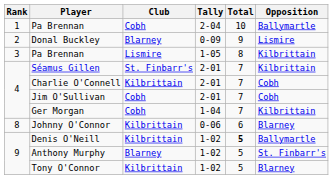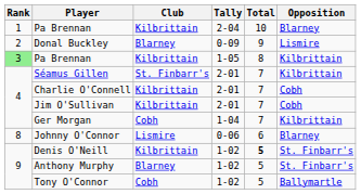 <table class="wikitable">
 <tr>
 <th>Rank</th>
 <th>Player</th>
 <th>Club</th>
 <th>Tally</th>
 <th>Total</th>
 <th>Opposition</th>
 </tr>
 <tr>
 <td rowspan="1" style="text-align:center;">1</td>
 <td>Pa Brennan</td>
-<td><a href='#'>Cobh</a></td>
+<td><a href='#'>Kilbrittain</a></td>
 <td align=center>2-04</td>
 <td align=center>10</td>
-<td><a href='#'>Ballymartle</a></td>
+<td><a href='#'>Blarney</a></td>
 </tr>
 <tr>
 <td rowspan="1" style="text-align:center;">2</td>
 <td>Donal Buckley</td>
 <td><a href='#'>Blarney</a></td>
 <td align=center>0-09</td>
 <td align=center>9</td>
 <td><a href='#'>Lismire</a></td>
 </tr>
 <tr>
-<td rowspan="1" style="text-align:center;">3</td>
+<td rowspan="1" style="background: lightgreen; text-align:center;">3</td>
 <td>Pa Brennan</td>
-<td><a href='#'>Lismire</a></td>
+<td><a href='#'>Kilbrittain</a></td>
 <td align=center>1-05</td>
 <td align=center>8</td>
 <td><a href='#'>Kilbrittain</a></td>
 </tr>
 <tr>
 <td rowspan="4" style="text-align:center;">4</td>
 <td><a href='#'>Séamus Gillen</a></td>
 <td><a href='#'>St. Finbarr's</a></td>
 <td align=center>2-01</td>
 <td align=center>7</td>
 <td><a href='#'>Kilbrittain</a></td>
 </tr>
 <tr>
 <td>Charlie O'Connell</td>
 <td><a href='#'>Kilbrittain</a></td>
 <td align=center>2-01</td>
 <td align=center>7</td>
 <td><a href='#'>Cobh</a></td>
 </tr>
 <tr>
 <td>Jim O'Sullivan</td>
-<td><a href='#'>Cobh</a></td>
+<td><a href='#'>Kilbrittain</a></td>
 <td align=center>2-01</td>
 <td align=center>7</td>
 <td><a href='#'>Cobh</a></td>
 </tr>
 <tr>
 <td>Ger Morgan</td>
 <td><a href='#'>Cobh</a></td>
 <td align=center>1-04</td>
 <td align=center>7</td>
 <td><a href='#'>Kilbrittain</a></td>
 </tr>
 <tr>
 <td rowspan="1" style="text-align:center;">8</td>
 <td>Johnny O'Connor</td>
-<td><a href='#'>Kilbrittain</a></td>
+<td><a href='#'>Lismire</a></td>
 <td align=center>0-06</td>
 <td align=center>6</td>
 <td><a href='#'>Blarney</a></td>
 </tr>
 <tr>
 <td rowspan="3" style="text-align:center;">9</td>
 <td>Denis O'Neill</td>
 <td><a href='#'>Kilbrittain</a></td>
 <td align=center>1-02</td>
 <td align=center><strong>5</strong></td>
-<td><a href='#'>Ballymartle</a></td>
+<td><a href='#'>St. Finbarr's</a></td>
 </tr>
 <tr>
 <td>Anthony Murphy</td>
 <td><a href='#'>Blarney</a></td>
 <td align=center>1-02</td>
 <td align=center>5</td>
 <td><a href='#'>St. Finbarr's</a></td>
 </tr>
 <tr>
 <td>Tony O'Connor</td>
-<td><a href='#'>Kilbrittain</a></td>
+<td><a href='#'>Cobh</a></td>
 <td align=center>1-02</td>
 <td align=center>5</td>
-<td><a href='#'>Blarney</a></td>
+<td><a href='#'>Ballymartle</a></td>
 </tr>
 </table>
